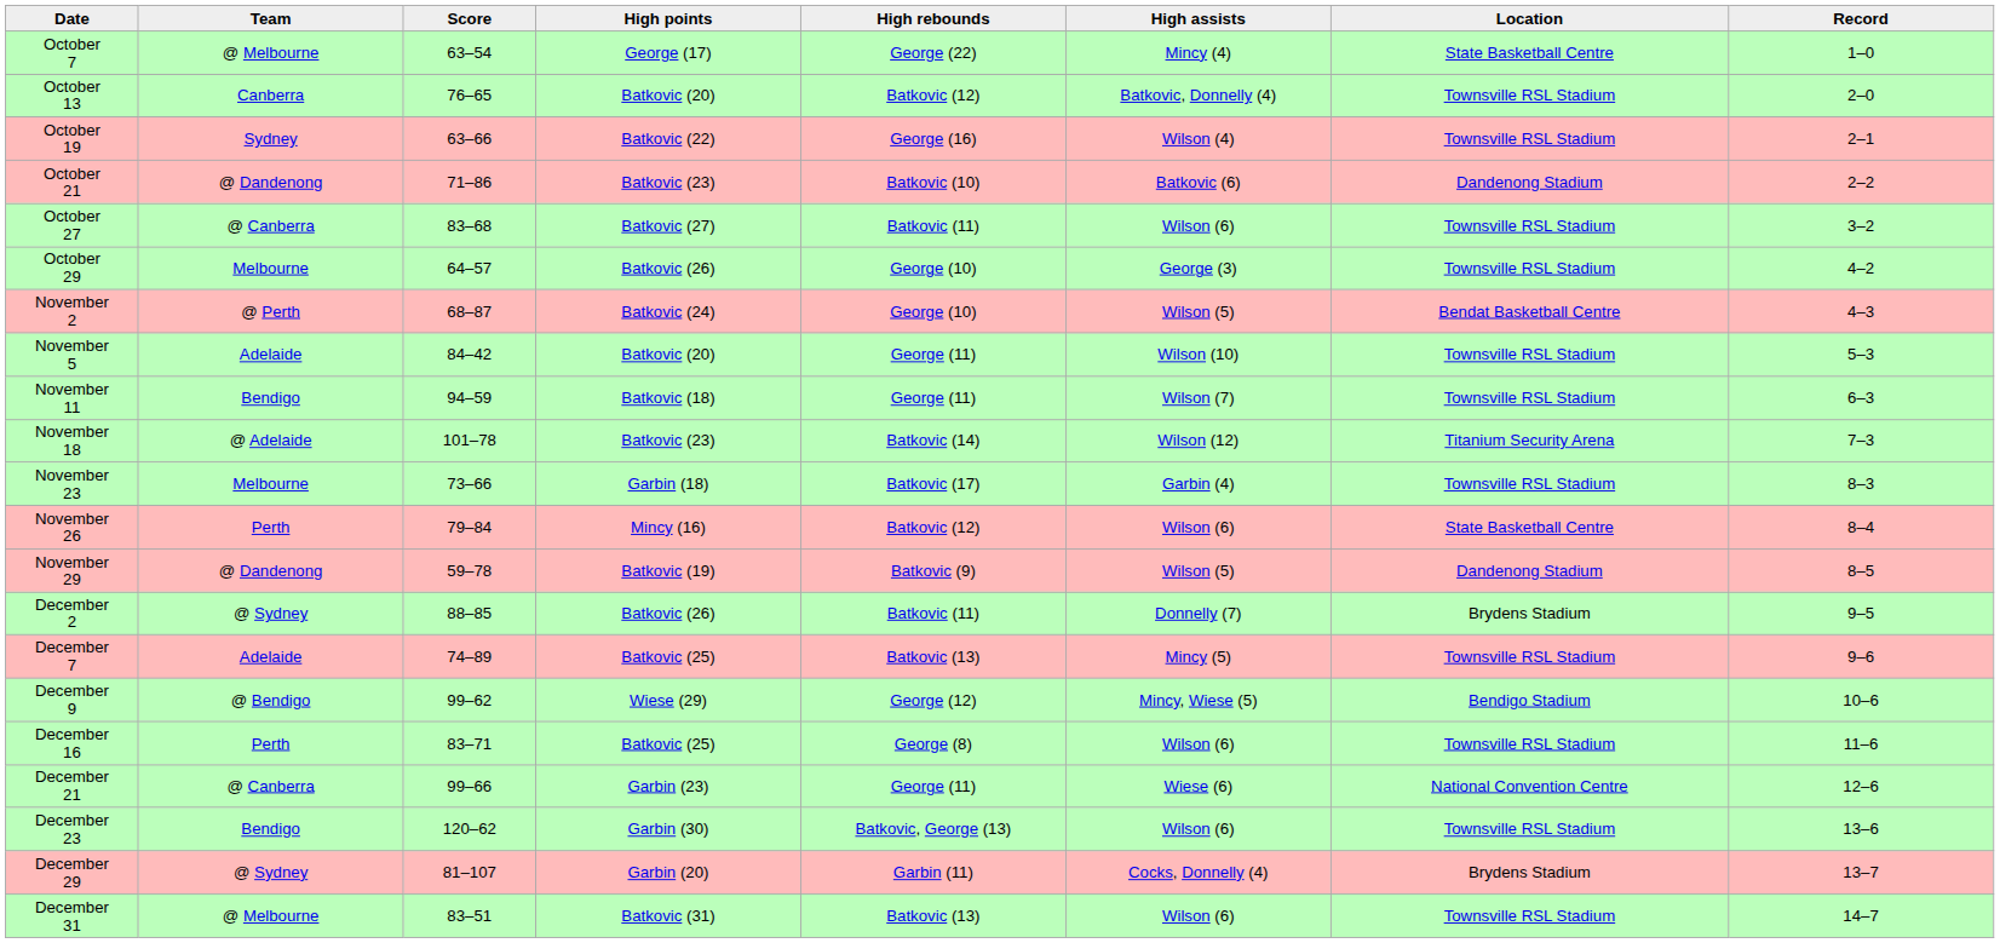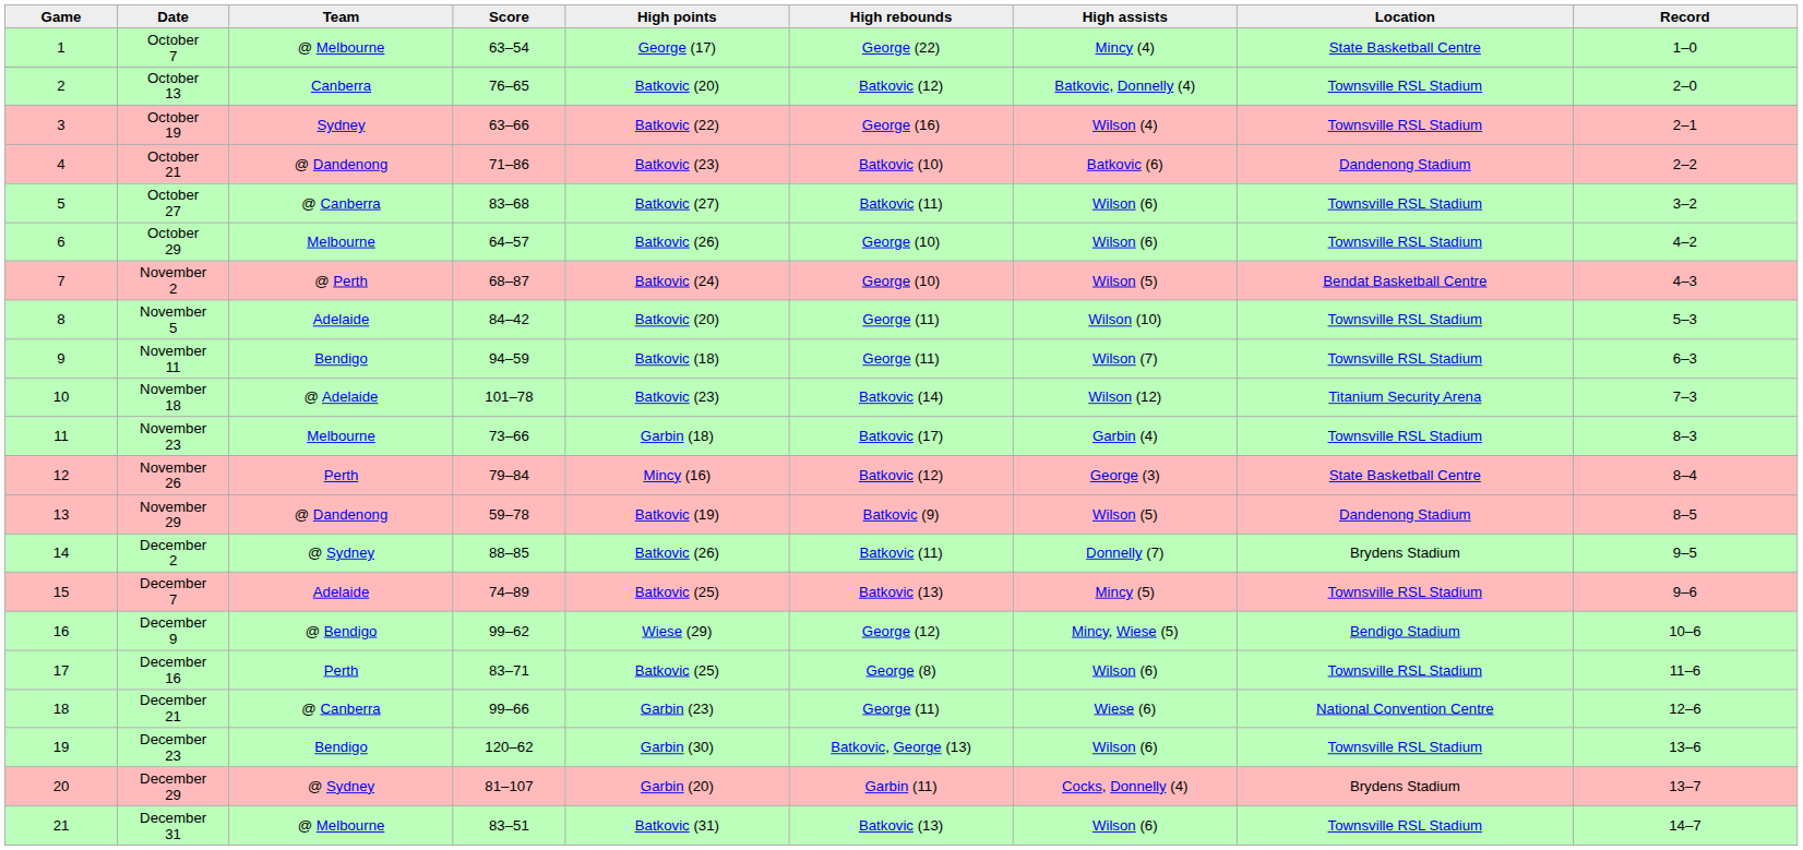 <table class="wikitable" style="font-size:90%; text-align: center; width: 90%; margin:1em auto;">
 <tr>
+<th style="background:#eee; width: 5%;">Game</th>
 <th style="background:#eee; width: 5%;">Date</th>
 <th style="background:#eee; width: 10%;">Team</th>
 <th style="background:#eee; width: 5%;">Score</th>
 <th style="background:#eee; width: 10%;">High points</th>
 <th style="background:#eee; width: 10%;">High rebounds</th>
 <th style="background:#eee; width: 10%;">High assists</th>
 <th style="background:#eee; width: 15%;">Location</th>
 <th style="background:#eee; width: 10%;">Record</th>
 </tr>
 <tr style= "background:#bfb;">
+<td>1</td>
 <td>October <br> 7</td>
 <td>@ <a href='#'>Melbourne</a></td>
 <td>63–54</td>
 <td><a href='#'>George</a> (17)</td>
 <td><a href='#'>George</a> (22)</td>
 <td><a href='#'>Mincy</a> (4)</td>
 <td><a href='#'>State Basketball Centre</a></td>
 <td>1–0</td>
 </tr>
 <tr style= "background:#bfb;">
+<td>2</td>
 <td>October <br> 13</td>
 <td><a href='#'>Canberra</a></td>
 <td>76–65</td>
 <td><a href='#'>Batkovic</a> (20)</td>
 <td><a href='#'>Batkovic</a> (12)</td>
 <td><a href='#'>Batkovic</a>, <a href='#'>Donnelly</a> (4)</td>
 <td><a href='#'>Townsville RSL Stadium</a></td>
 <td>2–0</td>
 </tr>
 <tr style= "background:#fbb;">
+<td>3</td>
 <td>October <br> 19</td>
 <td><a href='#'>Sydney</a></td>
 <td>63–66</td>
 <td><a href='#'>Batkovic</a> (22)</td>
 <td><a href='#'>George</a> (16)</td>
 <td><a href='#'>Wilson</a> (4)</td>
 <td><a href='#'>Townsville RSL Stadium</a></td>
 <td>2–1</td>
 </tr>
 <tr style= "background:#fbb;">
+<td>4</td>
 <td>October <br> 21</td>
 <td>@ <a href='#'>Dandenong</a></td>
 <td>71–86</td>
 <td><a href='#'>Batkovic</a> (23)</td>
 <td><a href='#'>Batkovic</a> (10)</td>
 <td><a href='#'>Batkovic</a> (6)</td>
 <td><a href='#'>Dandenong Stadium</a></td>
 <td>2–2</td>
 </tr>
 <tr style= "background:#bfb;">
+<td>5</td>
 <td>October <br> 27</td>
 <td>@ <a href='#'>Canberra</a></td>
 <td>83–68</td>
 <td><a href='#'>Batkovic</a> (27)</td>
 <td><a href='#'>Batkovic</a> (11)</td>
 <td><a href='#'>Wilson</a> (6)</td>
 <td><a href='#'>Townsville RSL Stadium</a></td>
 <td>3–2</td>
 </tr>
 <tr style= "background:#bfb;">
+<td>6</td>
 <td>October <br> 29</td>
 <td><a href='#'>Melbourne</a></td>
 <td>64–57</td>
 <td><a href='#'>Batkovic</a> (26)</td>
 <td><a href='#'>George</a> (10)</td>
-<td><a href='#'>George</a> (3)</td>
+<td><a href='#'>Wilson</a> (6)</td>
 <td><a href='#'>Townsville RSL Stadium</a></td>
 <td>4–2</td>
 </tr>
 <tr style= "background:#fbb;">
+<td>7</td>
 <td>November <br> 2</td>
 <td>@ <a href='#'>Perth</a></td>
 <td>68–87</td>
 <td><a href='#'>Batkovic</a> (24)</td>
 <td><a href='#'>George</a> (10)</td>
 <td><a href='#'>Wilson</a> (5)</td>
 <td><a href='#'>Bendat Basketball Centre</a></td>
 <td>4–3</td>
 </tr>
 <tr style= "background:#bfb;">
+<td>8</td>
 <td>November <br> 5</td>
 <td><a href='#'>Adelaide</a></td>
 <td>84–42</td>
 <td><a href='#'>Batkovic</a> (20)</td>
 <td><a href='#'>George</a> (11)</td>
 <td><a href='#'>Wilson</a> (10)</td>
 <td><a href='#'>Townsville RSL Stadium</a></td>
 <td>5–3</td>
 </tr>
 <tr style= "background:#bfb;">
+<td>9</td>
 <td>November <br> 11</td>
 <td><a href='#'>Bendigo</a></td>
 <td>94–59</td>
 <td><a href='#'>Batkovic</a> (18)</td>
 <td><a href='#'>George</a> (11)</td>
 <td><a href='#'>Wilson</a> (7)</td>
 <td><a href='#'>Townsville RSL Stadium</a></td>
 <td>6–3</td>
 </tr>
 <tr style= "background:#bfb;">
+<td>10</td>
 <td>November <br> 18</td>
 <td>@ <a href='#'>Adelaide</a></td>
 <td>101–78</td>
 <td><a href='#'>Batkovic</a> (23)</td>
 <td><a href='#'>Batkovic</a> (14)</td>
 <td><a href='#'>Wilson</a> (12)</td>
 <td><a href='#'>Titanium Security Arena</a></td>
 <td>7–3</td>
 </tr>
 <tr style= "background:#bfb;">
+<td>11</td>
 <td>November <br> 23</td>
 <td><a href='#'>Melbourne</a></td>
 <td>73–66</td>
 <td><a href='#'>Garbin</a> (18)</td>
 <td><a href='#'>Batkovic</a> (17)</td>
 <td><a href='#'>Garbin</a> (4)</td>
 <td><a href='#'>Townsville RSL Stadium</a></td>
 <td>8–3</td>
 </tr>
 <tr style= "background:#fbb;">
+<td>12</td>
 <td>November <br> 26</td>
 <td><a href='#'>Perth</a></td>
 <td>79–84</td>
 <td><a href='#'>Mincy</a> (16)</td>
 <td><a href='#'>Batkovic</a> (12)</td>
-<td><a href='#'>Wilson</a> (6)</td>
+<td><a href='#'>George</a> (3)</td>
 <td><a href='#'>State Basketball Centre</a></td>
 <td>8–4</td>
 </tr>
 <tr style= "background:#fbb;">
+<td>13</td>
 <td>November <br> 29</td>
 <td>@ <a href='#'>Dandenong</a></td>
 <td>59–78</td>
 <td><a href='#'>Batkovic</a> (19)</td>
 <td><a href='#'>Batkovic</a> (9)</td>
 <td><a href='#'>Wilson</a> (5)</td>
 <td><a href='#'>Dandenong Stadium</a></td>
 <td>8–5</td>
 </tr>
 <tr style= "background:#bfb;">
+<td>14</td>
 <td>December <br> 2</td>
 <td>@ <a href='#'>Sydney</a></td>
 <td>88–85</td>
 <td><a href='#'>Batkovic</a> (26)</td>
 <td><a href='#'>Batkovic</a> (11)</td>
 <td><a href='#'>Donnelly</a> (7)</td>
 <td>Brydens Stadium</td>
 <td>9–5</td>
 </tr>
 <tr style= "background:#fbb;">
+<td>15</td>
 <td>December <br> 7</td>
 <td><a href='#'>Adelaide</a></td>
 <td>74–89</td>
 <td><a href='#'>Batkovic</a> (25)</td>
 <td><a href='#'>Batkovic</a> (13)</td>
 <td><a href='#'>Mincy</a> (5)</td>
 <td><a href='#'>Townsville RSL Stadium</a></td>
 <td>9–6</td>
 </tr>
 <tr style= "background:#bfb;">
+<td>16</td>
 <td>December <br> 9</td>
 <td>@ <a href='#'>Bendigo</a></td>
 <td>99–62</td>
 <td><a href='#'>Wiese</a> (29)</td>
 <td><a href='#'>George</a> (12)</td>
 <td><a href='#'>Mincy</a>, <a href='#'>Wiese</a> (5)</td>
 <td><a href='#'>Bendigo Stadium</a></td>
 <td>10–6</td>
 </tr>
 <tr style= "background:#bfb;">
+<td>17</td>
 <td>December <br> 16</td>
 <td><a href='#'>Perth</a></td>
 <td>83–71</td>
 <td><a href='#'>Batkovic</a> (25)</td>
 <td><a href='#'>George</a> (8)</td>
 <td><a href='#'>Wilson</a> (6)</td>
 <td><a href='#'>Townsville RSL Stadium</a></td>
 <td>11–6</td>
 </tr>
 <tr style= "background:#bfb;">
+<td>18</td>
 <td>December <br> 21</td>
 <td>@ <a href='#'>Canberra</a></td>
 <td>99–66</td>
 <td><a href='#'>Garbin</a> (23)</td>
 <td><a href='#'>George</a> (11)</td>
 <td><a href='#'>Wiese</a> (6)</td>
 <td><a href='#'>National Convention Centre</a></td>
 <td>12–6</td>
 </tr>
 <tr style= "background:#bfb;">
+<td>19</td>
 <td>December <br> 23</td>
 <td><a href='#'>Bendigo</a></td>
 <td>120–62</td>
 <td><a href='#'>Garbin</a> (30)</td>
 <td><a href='#'>Batkovic</a>, <a href='#'>George</a> (13)</td>
 <td><a href='#'>Wilson</a> (6)</td>
 <td><a href='#'>Townsville RSL Stadium</a></td>
 <td>13–6</td>
 </tr>
 <tr style= "background:#fbb;">
+<td>20</td>
 <td>December <br> 29</td>
 <td>@ <a href='#'>Sydney</a></td>
 <td>81–107</td>
 <td><a href='#'>Garbin</a> (20)</td>
 <td><a href='#'>Garbin</a> (11)</td>
 <td><a href='#'>Cocks</a>, <a href='#'>Donnelly</a> (4)</td>
 <td>Brydens Stadium</td>
 <td>13–7</td>
 </tr>
 <tr style= "background:#bfb;">
+<td>21</td>
 <td>December <br> 31</td>
 <td>@ <a href='#'>Melbourne</a></td>
 <td>83–51</td>
 <td><a href='#'>Batkovic</a> (31)</td>
 <td><a href='#'>Batkovic</a> (13)</td>
 <td><a href='#'>Wilson</a> (6)</td>
 <td><a href='#'>Townsville RSL Stadium</a></td>
 <td>14–7</td>
 </tr>
 </table>
